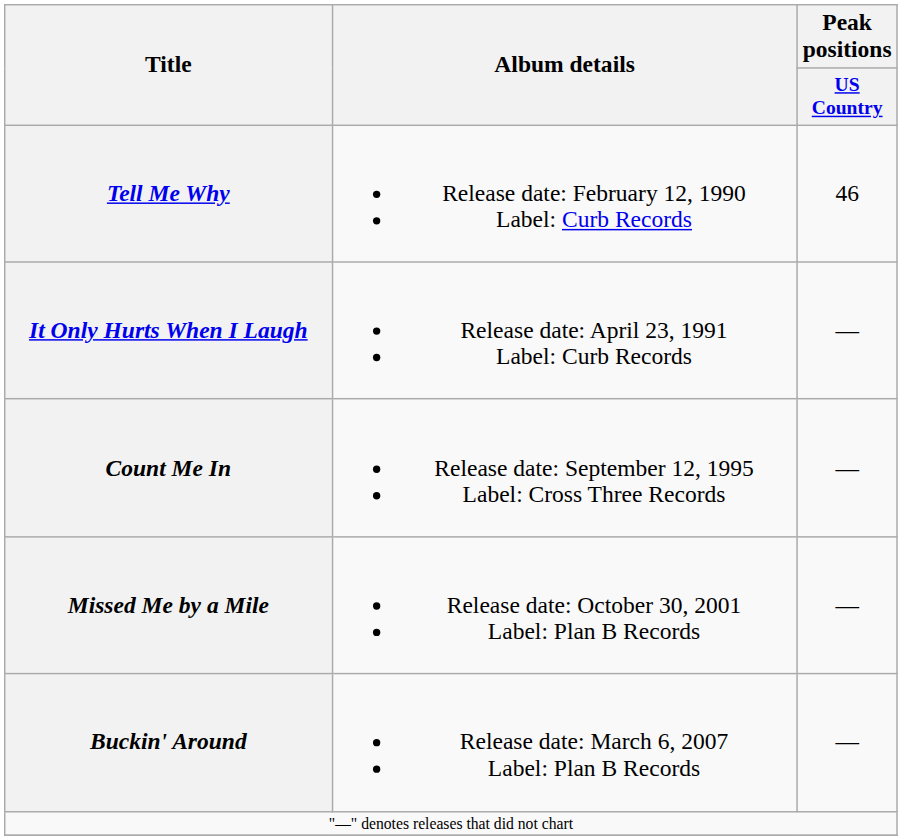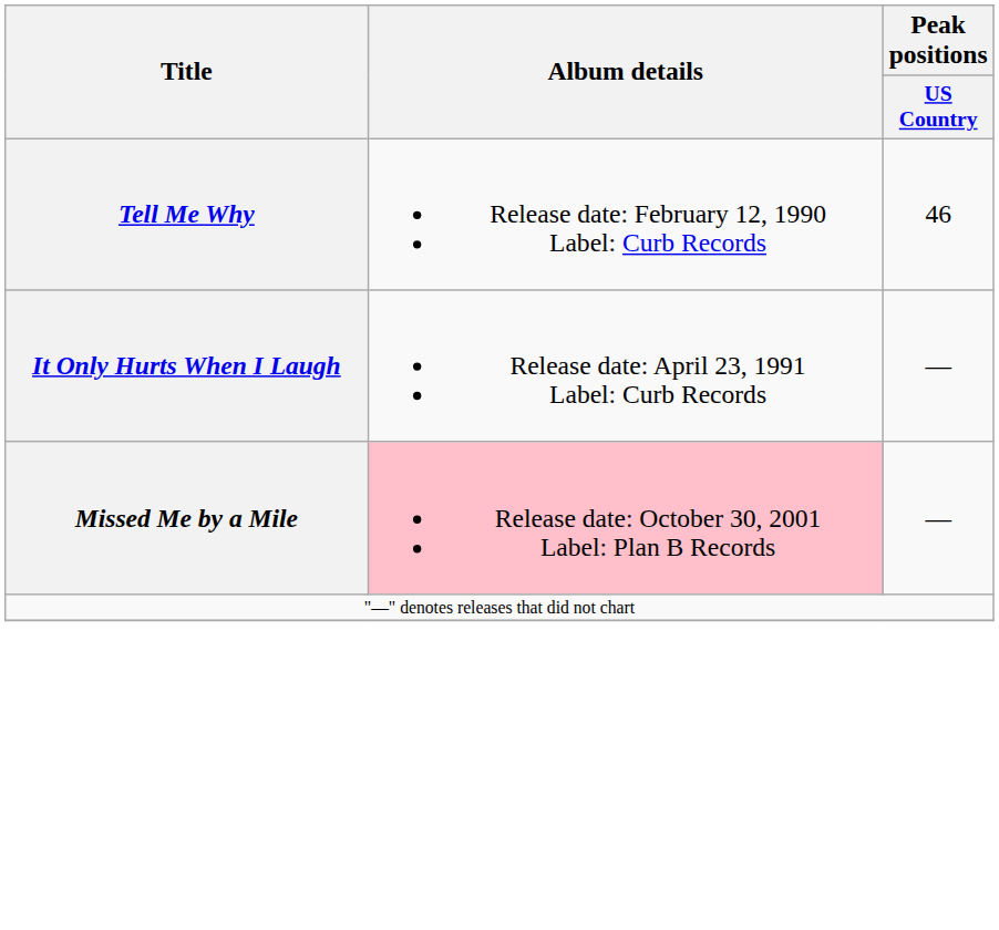 <table class="wikitable plainrowheaders" style="text-align:center;">
 <tr>
 <th rowspan=2 style="width:14em;">Title</th>
 <th rowspan=2 style="width:20em;">Album details</th>
 <th colspan=1>Peak positions</th>
 </tr>
 <tr style="font-size:smaller;">
 <th width="60"><a href='#'>US Country</a></th>
 </tr>
 <tr>
 <th scope="row"><em><a href='#'>Tell Me Why</a></em></th>
 <td><br><ul><li>Release date: February 12, 1990</li><li>Label: <a href='#'>Curb Records</a></li></ul></td>
 <td>46</td>
 </tr>
 <tr>
 <th scope="row"><em><a href='#'>It Only Hurts When I Laugh</a></em></th>
 <td><br><ul><li>Release date: April 23, 1991</li><li>Label: Curb Records</li></ul></td>
 <td>—</td>
 </tr>
 <tr>
-<th scope="row"><em>Count Me In</em></th>
-<td><br><ul><li>Release date: September 12, 1995</li><li>Label: Cross Three Records</li></ul></td>
-<td>—</td>
-</tr>
-<tr>
 <th scope="row"><em>Missed Me by a Mile</em></th>
-<td><br><ul><li>Release date: October 30, 2001</li><li>Label: Plan B Records</li></ul></td>
-<td>—</td>
-</tr>
-<tr>
-<th scope="row"><em>Buckin' Around</em></th>
-<td><br><ul><li>Release date: March 6, 2007</li><li>Label: Plan B Records</li></ul></td>
+<td style="background: pink;"><br><ul><li>Release date: October 30, 2001</li><li>Label: Plan B Records</li></ul></td>
 <td>—</td>
 </tr>
 <tr>
 <td colspan=3 style="font-size:8pt">"—" denotes releases that did not chart</td>
 </tr>
 <tr>
 </tr>
 </table>
